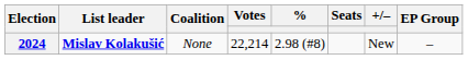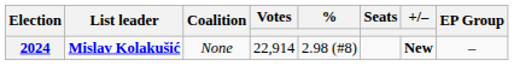 <table class="wikitable" style="text-align:center;">
 <tr>
 <th rowspan=2>Election</th>
 <th rowspan=2>List leader</th>
 <th rowspan=2>Coalition</th>
 <th>Votes</th>
 <th>%</th>
 <th>Seats</th>
 <th>+/–</th>
 <th rowspan=2>EP Group</th>
 </tr>
 <tr>
 <th colspan=2></th>
 <th colspan=2></th>
 </tr>
 <tr>
 <th><a href='#'>2024</a></th>
 <td><strong><a href='#'>Mislav Kolakušić</a></strong></td>
 <td><em> None </em></td>
-<td>22,214</td>
+<td>22,914</td>
 <td>2.98 (#8)</td>
 <td></td>
-<td>New</td>
+<td><strong>New</strong></td>
 <td>–</td>
 </tr>
 </table>
